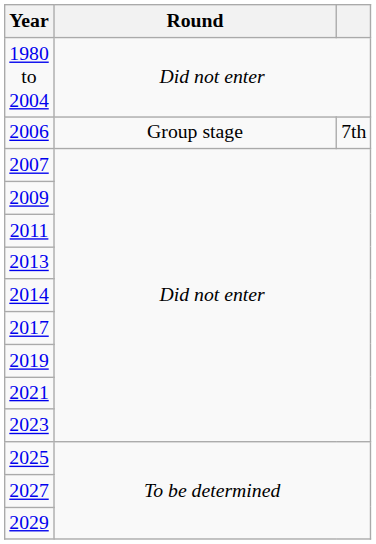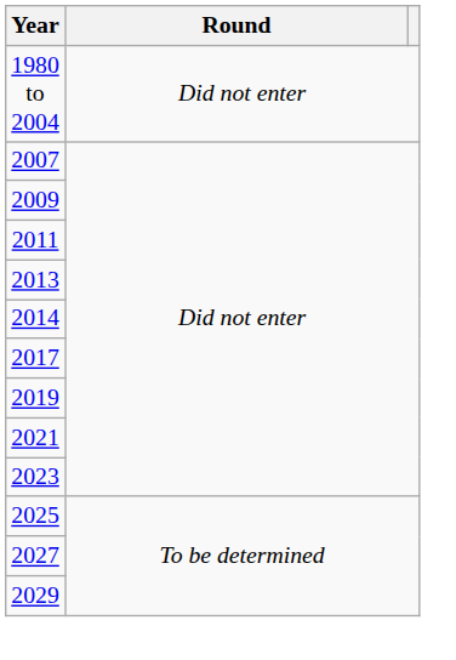 <table class="wikitable" style="text-align: center; font-size:90%">
 <tr>
 <th>Year</th>
 <th style="width:200px">Round</th>
 <th></th>
 </tr>
 <tr>
 <td><a href='#'>1980</a><br>to<br><a href='#'>2004</a></td>
 <td colspan="2"><em>Did not enter</em></td>
-</tr>
-<tr>
-<td><a href='#'>2006</a></td>
-<td>Group stage</td>
-<td>7th</td>
 </tr>
 <tr>
 <td><a href='#'>2007</a></td>
 <td colspan="2" rowspan="9"><em>Did not enter</em></td>
 </tr>
 <tr>
 <td><a href='#'>2009</a></td>
 </tr>
 <tr>
 <td><a href='#'>2011</a></td>
 </tr>
 <tr>
 <td><a href='#'>2013</a></td>
 </tr>
 <tr>
 <td><a href='#'>2014</a></td>
 </tr>
 <tr>
 <td><a href='#'>2017</a></td>
 </tr>
 <tr>
 <td><a href='#'>2019</a></td>
 </tr>
 <tr>
 <td><a href='#'>2021</a></td>
 </tr>
 <tr>
 <td><a href='#'>2023</a></td>
 </tr>
 <tr>
 <td><a href='#'>2025</a></td>
 <td colspan="2" rowspan="3"><em>To be determined</em></td>
 </tr>
 <tr>
 <td><a href='#'>2027</a></td>
 </tr>
 <tr>
 <td><a href='#'>2029</a></td>
 </tr>
 </table>
